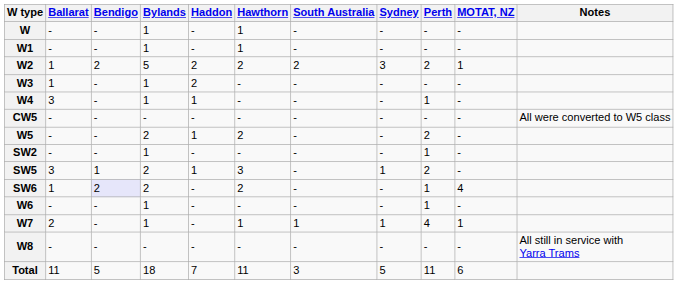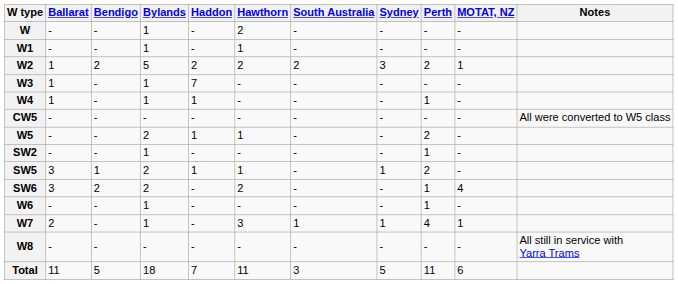 <table class="wikitable">
 <tr>
 <th>W type</th>
 <th><a href='#'>Ballarat</a></th>
 <th><a href='#'>Bendigo</a></th>
 <th><a href='#'>Bylands</a></th>
 <th><a href='#'>Haddon</a></th>
 <th><a href='#'>Hawthorn</a></th>
 <th><a href='#'>South Australia</a></th>
 <th><a href='#'>Sydney</a></th>
 <th><a href='#'>Perth</a></th>
 <th><a href='#'>MOTAT, NZ</a></th>
 <th>Notes</th>
 </tr>
 <tr>
 <th>W</th>
 <td>-</td>
 <td>-</td>
 <td>1</td>
 <td>-</td>
-<td>1</td>
+<td>2</td>
 <td>-</td>
 <td>-</td>
 <td>-</td>
 <td>-</td>
 <td></td>
 </tr>
 <tr>
 <th>W1</th>
 <td>-</td>
 <td>-</td>
 <td>1</td>
 <td>-</td>
 <td>1</td>
 <td>-</td>
 <td>-</td>
 <td>-</td>
 <td>-</td>
 <td></td>
 </tr>
 <tr>
 <th>W2</th>
 <td>1</td>
 <td>2</td>
 <td>5</td>
 <td>2</td>
 <td>2</td>
 <td>2</td>
 <td>3</td>
 <td>2</td>
 <td>1</td>
 <td></td>
 </tr>
 <tr>
 <th>W3</th>
 <td>1</td>
 <td>-</td>
 <td>1</td>
-<td>2</td>
+<td>7</td>
 <td>-</td>
 <td>-</td>
 <td>-</td>
 <td>-</td>
 <td>-</td>
 <td></td>
 </tr>
 <tr>
 <th>W4</th>
-<td>3</td>
+<td>1</td>
 <td>-</td>
 <td>1</td>
 <td>1</td>
 <td>-</td>
 <td>-</td>
 <td>-</td>
 <td>1</td>
 <td>-</td>
 <td></td>
 </tr>
 <tr>
 <th>CW5</th>
 <td>-</td>
 <td>-</td>
 <td>-</td>
 <td>-</td>
 <td>-</td>
 <td>-</td>
 <td>-</td>
 <td>-</td>
 <td>-</td>
 <td>All were converted to W5 class</td>
 </tr>
 <tr>
 <th>W5</th>
 <td>-</td>
 <td>-</td>
 <td>2</td>
 <td>1</td>
-<td>2</td>
+<td>1</td>
 <td>-</td>
 <td>-</td>
 <td>2</td>
 <td>-</td>
 <td></td>
 </tr>
 <tr>
 <th>SW2</th>
 <td>-</td>
 <td>-</td>
 <td>1</td>
 <td>-</td>
 <td>-</td>
 <td>-</td>
 <td>-</td>
 <td>1</td>
 <td>-</td>
 <td></td>
 </tr>
 <tr>
 <th>SW5</th>
 <td>3</td>
 <td>1</td>
 <td>2</td>
 <td>1</td>
-<td>3</td>
+<td>1</td>
 <td>-</td>
 <td>1</td>
 <td>2</td>
 <td>-</td>
 <td></td>
 </tr>
 <tr>
 <th>SW6</th>
-<td>1</td>
-<td style="background: lavender;">2</td>
+<td>3</td>
+<td>2</td>
 <td>2</td>
 <td>-</td>
 <td>2</td>
 <td>-</td>
 <td>-</td>
 <td>1</td>
 <td>4</td>
 <td></td>
 </tr>
 <tr>
 <th>W6</th>
 <td>-</td>
 <td>-</td>
 <td>1</td>
 <td>-</td>
 <td>-</td>
 <td>-</td>
 <td>-</td>
 <td>1</td>
 <td>-</td>
 <td></td>
 </tr>
 <tr>
 <th>W7</th>
 <td>2</td>
 <td>-</td>
 <td>1</td>
 <td>-</td>
-<td>1</td>
+<td>3</td>
 <td>1</td>
 <td>1</td>
 <td>4</td>
 <td>1</td>
 <td></td>
 </tr>
 <tr>
 <th>W8</th>
 <td>-</td>
 <td>-</td>
 <td>-</td>
 <td>-</td>
 <td>-</td>
 <td>-</td>
 <td>-</td>
 <td>-</td>
 <td>-</td>
 <td>All still in service with<br><a href='#'>Yarra Trams</a></td>
 </tr>
 <tr>
 <th>Total</th>
 <td>11</td>
 <td>5</td>
 <td>18</td>
 <td>7</td>
 <td>11</td>
 <td>3</td>
 <td>5</td>
 <td>11</td>
 <td>6</td>
 <td></td>
 </tr>
 </table>
